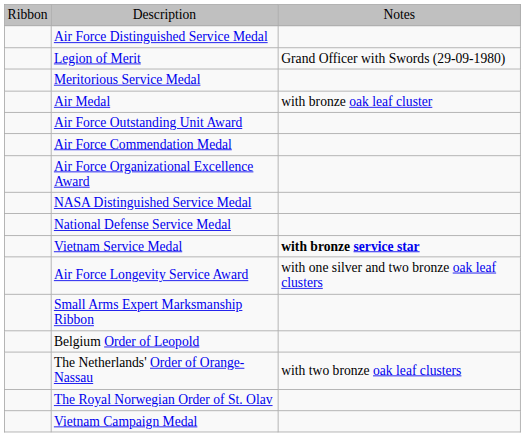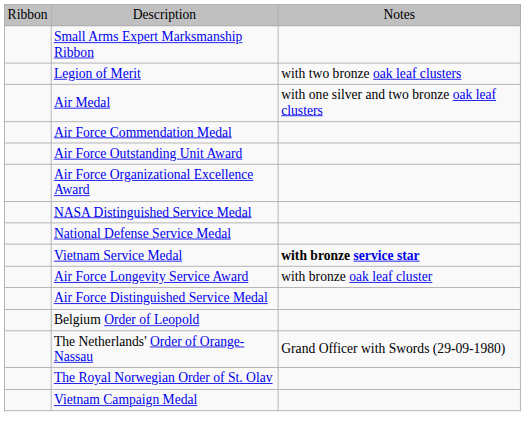 <table class="wikitable">
 <tr style="text-align:center; background:silver;">
 <td>Ribbon</td>
 <td style="background:silver; text-align:center;">Description</td>
 <td style="background:silver; text-align:center;">Notes</td>
 </tr>
 <tr>
 <td></td>
-<td><a href='#'>Air Force Distinguished Service Medal</a></td>
+<td><a href='#'>Small Arms Expert Marksmanship Ribbon</a></td>
 <td></td>
 </tr>
 <tr>
 <td></td>
 <td><a href='#'>Legion of Merit</a></td>
-<td>Grand Officer with Swords (29-09-1980)</td>
+<td>with two bronze <a href='#'>oak leaf clusters</a></td>
 </tr>
 <tr>
 <td></td>
-<td><a href='#'>Meritorious Service Medal</a></td>
+<td><a href='#'>Air Medal</a></td>
+<td>with one silver and two bronze <a href='#'>oak leaf clusters</a></td>
+</tr>
+<tr>
+<td></td>
+<td><a href='#'>Air Force Commendation Medal</a></td>
 <td></td>
 </tr>
 <tr>
 <td></td>
-<td><a href='#'>Air Medal</a></td>
-<td>with bronze <a href='#'>oak leaf cluster</a></td>
-</tr>
-<tr>
-<td></td>
 <td><a href='#'>Air Force Outstanding Unit Award</a></td>
-<td></td>
-</tr>
-<tr>
-<td></td>
-<td><a href='#'>Air Force Commendation Medal</a></td>
 <td></td>
 </tr>
 <tr>
 <td></td>
 <td><a href='#'>Air Force Organizational Excellence Award</a></td>
 <td></td>
 </tr>
 <tr>
 <td></td>
 <td><a href='#'>NASA Distinguished Service Medal</a></td>
 <td></td>
 </tr>
 <tr>
 <td></td>
 <td><a href='#'>National Defense Service Medal</a></td>
 <td></td>
 </tr>
 <tr>
 <td></td>
 <td><a href='#'>Vietnam Service Medal</a></td>
 <td><strong>with bronze <a href='#'>service star</a></strong></td>
 </tr>
 <tr>
 <td></td>
 <td><a href='#'>Air Force Longevity Service Award</a></td>
-<td>with one silver and two bronze <a href='#'>oak leaf clusters</a></td>
+<td>with bronze <a href='#'>oak leaf cluster</a></td>
 </tr>
 <tr>
 <td></td>
-<td><a href='#'>Small Arms Expert Marksmanship Ribbon</a></td>
+<td><a href='#'>Air Force Distinguished Service Medal</a></td>
 <td></td>
 </tr>
 <tr>
 <td></td>
 <td>Belgium <a href='#'>Order of Leopold</a></td>
 <td></td>
 </tr>
 <tr>
 <td></td>
 <td>The Netherlands' <a href='#'>Order of Orange-Nassau</a></td>
-<td>with two bronze <a href='#'>oak leaf clusters</a></td>
+<td>Grand Officer with Swords (29-09-1980)</td>
 </tr>
 <tr>
 <td></td>
 <td><a href='#'>The Royal Norwegian Order of St. Olav</a></td>
 <td></td>
 </tr>
 <tr>
 <td></td>
 <td><a href='#'>Vietnam Campaign Medal</a></td>
 <td></td>
 </tr>
 </table>
